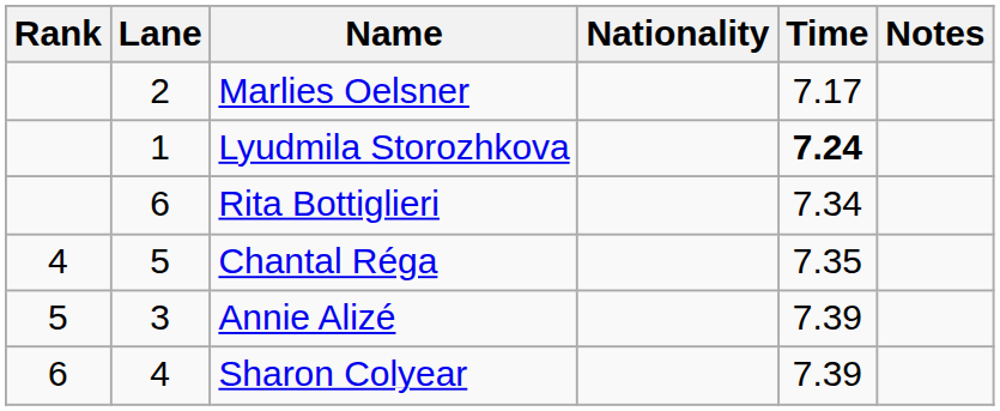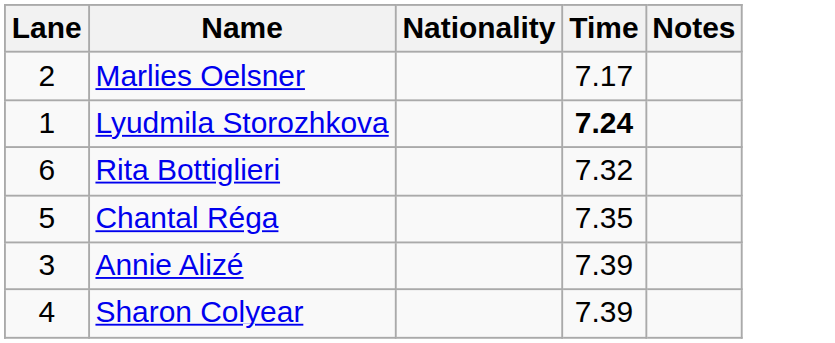 <table class="wikitable sortable" style="text-align:center">
 <tr>
-<th>Rank</th>
 <th>Lane</th>
 <th>Name</th>
 <th>Nationality</th>
 <th>Time</th>
 <th>Notes</th>
 </tr>
 <tr>
-<td></td>
 <td>2</td>
 <td align="left"><a href='#'>Marlies Oelsner</a></td>
 <td align=left></td>
 <td>7.17</td>
 <td></td>
 </tr>
 <tr>
-<td></td>
 <td>1</td>
 <td align="left"><a href='#'>Lyudmila Storozhkova</a></td>
 <td align=left></td>
 <td><strong>7.24</strong></td>
 <td></td>
 </tr>
 <tr>
-<td></td>
 <td>6</td>
 <td align="left"><a href='#'>Rita Bottiglieri</a></td>
 <td align=left></td>
-<td>7.34</td>
+<td>7.32</td>
 <td></td>
 </tr>
 <tr>
-<td>4</td>
 <td>5</td>
 <td align="left"><a href='#'>Chantal Réga</a></td>
 <td align=left></td>
 <td>7.35</td>
 <td></td>
 </tr>
 <tr>
-<td>5</td>
 <td>3</td>
 <td align="left"><a href='#'>Annie Alizé</a></td>
 <td align=left></td>
 <td>7.39</td>
 <td></td>
 </tr>
 <tr>
-<td>6</td>
 <td>4</td>
 <td align="left"><a href='#'>Sharon Colyear</a></td>
 <td align=left></td>
 <td>7.39</td>
 <td></td>
 </tr>
 </table>
